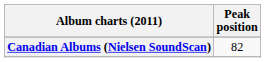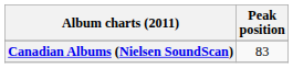 <table class="wikitable sortable plainrowheaders" style="text-align:center">
 <tr>
 <th scope="col">Album charts (2011)</th>
 <th scope="col">Peak<br>position</th>
 </tr>
 <tr>
 </tr>
 <tr>
 <th scope="row"><a href='#'>Canadian Albums</a> (<a href='#'>Nielsen SoundScan</a>)</th>
-<td>82</td>
+<td>83</td>
 </tr>
 <tr>
 </tr>
 <tr>
 </tr>
 <tr>
 </tr>
 <tr>
 </tr>
 <tr>
 </tr>
 <tr>
 </tr>
 </table>
